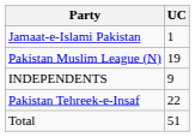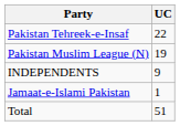 <table class="wikitable">
 <tr>
 <th>Party</th>
 <th>UC</th>
 </tr>
 <tr>
-<td> <a href='#'>Jamaat-e-Islami Pakistan</a></td>
-<td>1</td>
+<td> <a href='#'>Pakistan Tehreek-e-Insaf</a></td>
+<td>22</td>
 </tr>
 <tr>
 <td> <a href='#'>Pakistan Muslim League (N)</a></td>
 <td>19</td>
 </tr>
 <tr>
 <td>INDEPENDENTS</td>
 <td>9</td>
 </tr>
 <tr>
-<td> <a href='#'>Pakistan Tehreek-e-Insaf</a></td>
-<td>22</td>
+<td> <a href='#'>Jamaat-e-Islami Pakistan</a></td>
+<td>1</td>
 </tr>
 <tr>
 <td>Total</td>
 <td>51</td>
 </tr>
 </table>
